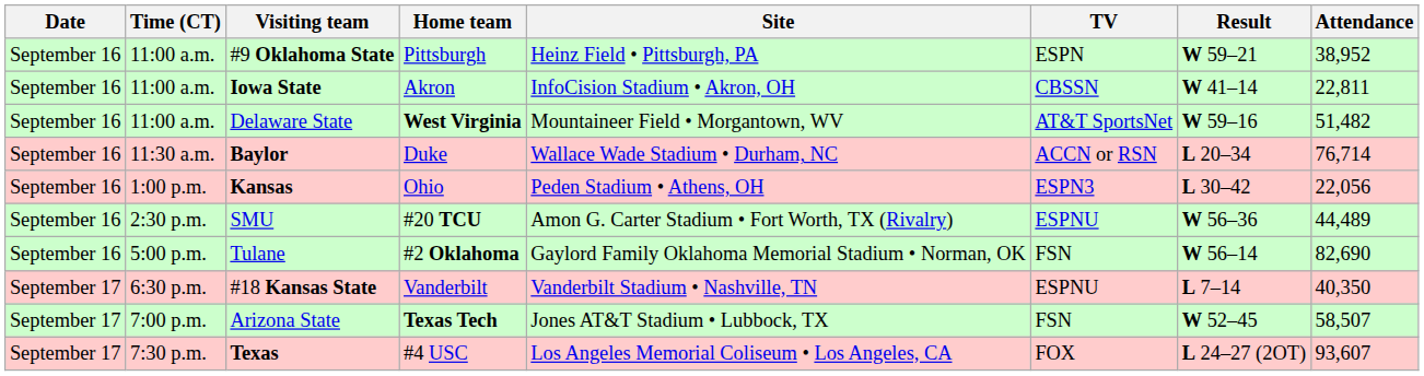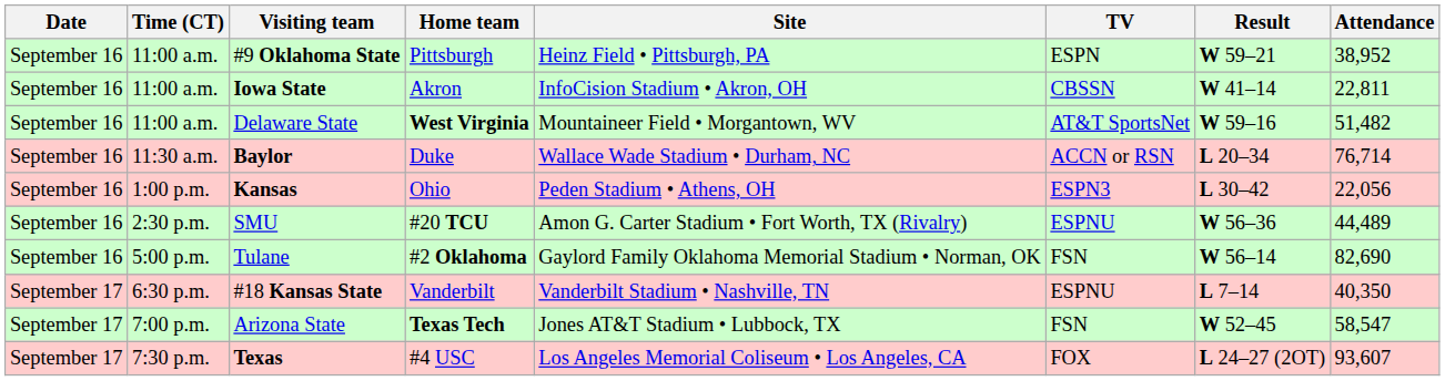 <table class="wikitable" style="font-size:95%;">
 <tr>
 <th>Date</th>
 <th>Time (CT)</th>
 <th>Visiting team</th>
 <th>Home team</th>
 <th>Site</th>
 <th>TV</th>
 <th>Result</th>
 <th>Attendance</th>
 </tr>
 <tr bgcolor=ccffcc>
 <td>September 16</td>
 <td>11:00 a.m.</td>
 <td>#9 <strong>Oklahoma State</strong></td>
 <td><a href='#'>Pittsburgh</a></td>
 <td><a href='#'>Heinz Field</a> • <a href='#'>Pittsburgh, PA</a></td>
 <td>ESPN</td>
 <td><strong>W</strong> 59–21</td>
 <td>38,952</td>
 </tr>
 <tr bgcolor=ccffcc>
 <td>September 16</td>
 <td>11:00 a.m.</td>
 <td><strong>Iowa State</strong></td>
 <td><a href='#'>Akron</a></td>
 <td><a href='#'>InfoCision Stadium</a> • <a href='#'>Akron, OH</a></td>
 <td><a href='#'>CBSSN</a></td>
 <td><strong>W</strong> 41–14</td>
 <td>22,811</td>
 </tr>
 <tr bgcolor=ccffcc>
 <td>September 16</td>
 <td>11:00 a.m.</td>
 <td><a href='#'>Delaware State</a></td>
 <td><strong>West Virginia</strong></td>
 <td>Mountaineer Field • Morgantown, WV</td>
 <td><a href='#'>AT&T SportsNet</a></td>
 <td><strong>W</strong> 59–16</td>
 <td>51,482</td>
 </tr>
 <tr bgcolor=ffcccc>
 <td>September 16</td>
 <td>11:30 a.m.</td>
 <td><strong>Baylor</strong></td>
 <td><a href='#'>Duke</a></td>
 <td><a href='#'>Wallace Wade Stadium</a> • <a href='#'>Durham, NC</a></td>
 <td><a href='#'>ACCN</a> or <a href='#'>RSN</a></td>
 <td><strong>L</strong> 20–34</td>
 <td>76,714</td>
 </tr>
 <tr bgcolor=ffcccc>
 <td>September 16</td>
 <td>1:00 p.m.</td>
 <td><strong>Kansas</strong></td>
 <td><a href='#'>Ohio</a></td>
 <td><a href='#'>Peden Stadium</a> • <a href='#'>Athens, OH</a></td>
 <td><a href='#'>ESPN3</a></td>
 <td><strong>L</strong> 30–42</td>
 <td>22,056</td>
 </tr>
 <tr bgcolor=ccffcc>
 <td>September 16</td>
 <td>2:30 p.m.</td>
 <td><a href='#'>SMU</a></td>
 <td>#20 <strong>TCU</strong></td>
 <td>Amon G. Carter Stadium • Fort Worth, TX (<a href='#'>Rivalry</a>)</td>
 <td><a href='#'>ESPNU</a></td>
 <td><strong>W</strong> 56–36</td>
 <td>44,489</td>
 </tr>
 <tr bgcolor=ccffcc>
 <td>September 16</td>
 <td>5:00 p.m.</td>
 <td><a href='#'>Tulane</a></td>
 <td>#2 <strong>Oklahoma</strong></td>
 <td>Gaylord Family Oklahoma Memorial Stadium • Norman, OK</td>
 <td>FSN</td>
 <td><strong>W</strong> 56–14</td>
 <td>82,690</td>
 </tr>
 <tr bgcolor=ffcccc>
 <td>September 17</td>
 <td>6:30 p.m.</td>
 <td>#18 <strong>Kansas State</strong></td>
 <td><a href='#'>Vanderbilt</a></td>
 <td><a href='#'>Vanderbilt Stadium</a> • <a href='#'>Nashville, TN</a></td>
 <td>ESPNU</td>
 <td><strong>L</strong> 7–14</td>
 <td>40,350</td>
 </tr>
 <tr bgcolor=ccffcc>
 <td>September 17</td>
 <td>7:00 p.m.</td>
 <td><a href='#'>Arizona State</a></td>
 <td><strong>Texas Tech</strong></td>
 <td>Jones AT&T Stadium • Lubbock, TX</td>
 <td>FSN</td>
 <td><strong>W</strong> 52–45</td>
-<td>58,507</td>
+<td>58,547</td>
 </tr>
 <tr bgcolor=ffcccc>
 <td>September 17</td>
 <td>7:30 p.m.</td>
 <td><strong>Texas</strong></td>
 <td>#4 <a href='#'>USC</a></td>
 <td><a href='#'>Los Angeles Memorial Coliseum</a> • <a href='#'>Los Angeles, CA</a></td>
 <td>FOX</td>
 <td><strong>L</strong> 24–27 (2OT)</td>
 <td>93,607</td>
 </tr>
 </table>
